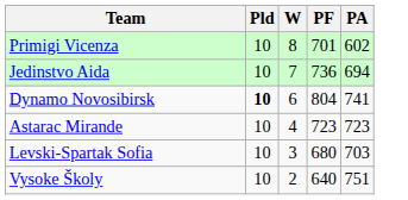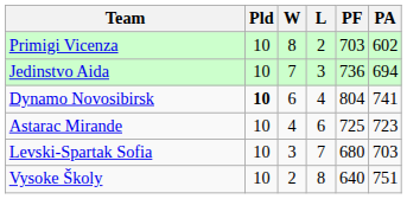 <table class="wikitable" style="text-align:center">
 <tr>
 <th width=220>Team</th>
 <th width=20>Pld</th>
 <th width=20>W</th>
+<th width=20>L</th>
 <th width=20>PF</th>
 <th width=20>PA</th>
 </tr>
 <tr bgcolor="#ccffcc">
 <td style="text-align:left"> <a href='#'>Primigi Vicenza</a></td>
 <td>10</td>
 <td>8</td>
-<td>701</td>
+<td>2</td>
+<td>703</td>
 <td>602</td>
 </tr>
 <tr bgcolor="#ccffcc">
 <td style="text-align:left"> <a href='#'>Jedinstvo Aida</a></td>
 <td>10</td>
 <td>7</td>
+<td>3</td>
 <td>736</td>
 <td>694</td>
 </tr>
 <tr>
 <td style="text-align:left"> <a href='#'>Dynamo Novosibirsk</a></td>
 <td><strong>10</strong></td>
 <td>6</td>
+<td>4</td>
 <td>804</td>
 <td>741</td>
 </tr>
 <tr>
 <td style="text-align:left"> <a href='#'>Astarac Mirande</a></td>
 <td>10</td>
 <td>4</td>
-<td>723</td>
+<td>6</td>
+<td>725</td>
 <td>723</td>
 </tr>
 <tr>
 <td style="text-align:left"> <a href='#'>Levski-Spartak Sofia</a></td>
 <td>10</td>
 <td>3</td>
+<td>7</td>
 <td>680</td>
 <td>703</td>
 </tr>
 <tr>
 <td style="text-align:left"> <a href='#'>Vysoke Školy</a></td>
 <td>10</td>
 <td>2</td>
+<td>8</td>
 <td>640</td>
 <td>751</td>
 </tr>
 </table>
